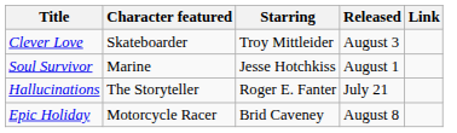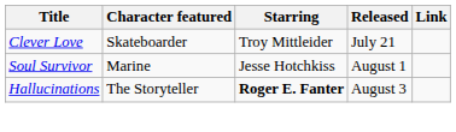 <table class="wikitable">
 <tr>
 <th>Title</th>
 <th>Character featured</th>
 <th>Starring</th>
 <th>Released</th>
 <th>Link</th>
 </tr>
 <tr>
 <td><em><a href='#'>Clever Love</a></em></td>
 <td>Skateboarder</td>
 <td>Troy Mittleider </td>
-<td>August 3</td>
+<td>July 21</td>
 <td></td>
 </tr>
 <tr>
 <td><em><a href='#'>Soul Survivor</a></em></td>
 <td>Marine</td>
 <td>Jesse Hotchkiss </td>
 <td>August 1</td>
 <td></td>
 </tr>
 <tr>
 <td><em><a href='#'>Hallucinations</a></em></td>
 <td>The Storyteller</td>
-<td>Roger E. Fanter </td>
-<td>July 21</td>
-<td></td>
-</tr>
-<tr>
-<td><em><a href='#'>Epic Holiday</a></em></td>
-<td>Motorcycle Racer</td>
-<td>Brid Caveney </td>
-<td>August 8</td>
+<td><strong>Roger E. Fanter </strong></td>
+<td>August 3</td>
 <td></td>
 </tr>
 </table>
